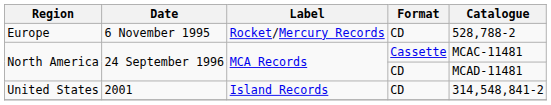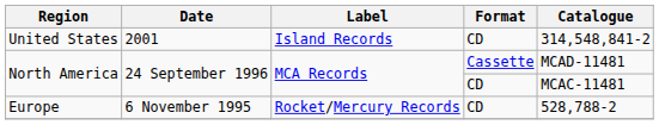 <table class="wikitable">
 <tr>
 <th>Region</th>
 <th>Date</th>
 <th>Label</th>
 <th>Format</th>
 <th>Catalogue</th>
 </tr>
 <tr>
+<td>United States</td>
+<td>2001</td>
+<td><a href='#'>Island Records</a></td>
+<td>CD</td>
+<td>314,548,841-2</td>
+</tr>
+<tr>
+<td rowspan="2">North America</td>
+<td rowspan="2">24 September 1996</td>
+<td rowspan="2"><a href='#'>MCA Records</a></td>
+<td><a href='#'>Cassette</a></td>
+<td>MCAD-11481</td>
+</tr>
+<tr>
+<td>CD</td>
+<td>MCAC-11481</td>
+</tr>
+<tr>
 <td>Europe</td>
 <td>6 November 1995</td>
 <td><a href='#'>Rocket</a>/<a href='#'>Mercury Records</a></td>
 <td>CD</td>
 <td>528,788-2</td>
 </tr>
 <tr>
-<td rowspan="2">North America</td>
-<td rowspan="2">24 September 1996</td>
-<td rowspan="2"><a href='#'>MCA Records</a></td>
-<td><a href='#'>Cassette</a></td>
-<td>MCAC-11481</td>
-</tr>
-<tr>
-<td>CD</td>
-<td>MCAD-11481</td>
-</tr>
-<tr>
-<td>United States</td>
-<td>2001</td>
-<td><a href='#'>Island Records</a></td>
-<td>CD</td>
-<td>314,548,841-2</td>
-</tr>
-<tr>
 </tr>
 </table>
